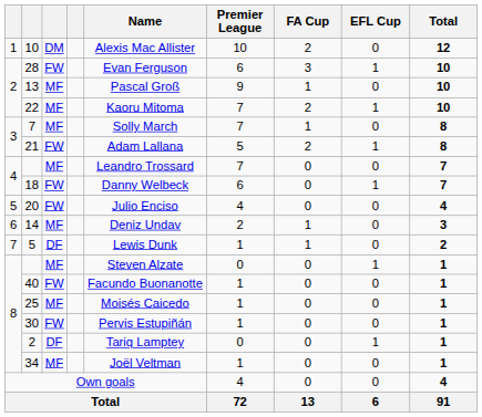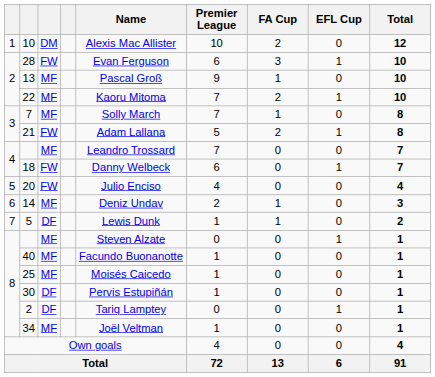 <table class="wikitable sortable" style="text-align:center">
 <tr>
 <th width=15></th>
 <th width=15></th>
 <th width=15></th>
 <th width=15></th>
 <th width=150>Name</th>
 <th width=80>Premier League</th>
 <th width=80>FA Cup</th>
 <th width=80>EFL Cup</th>
 <th width=80>Total</th>
 </tr>
 <tr>
 <td>1</td>
 <td>10</td>
 <td><a href='#'>DM</a></td>
 <td></td>
 <td><a href='#'>Alexis Mac Allister</a></td>
 <td>10</td>
 <td>2</td>
 <td>0</td>
 <td><strong>12</strong></td>
 </tr>
 <tr>
 <td rowspan=3>2</td>
 <td>28</td>
 <td><a href='#'>FW</a></td>
 <td></td>
 <td><a href='#'>Evan Ferguson</a></td>
 <td>6</td>
 <td>3</td>
 <td>1</td>
 <td><strong>10</strong></td>
 </tr>
 <tr>
 <td>13</td>
 <td><a href='#'>MF</a></td>
 <td></td>
 <td><a href='#'>Pascal Groß</a></td>
 <td>9</td>
 <td>1</td>
 <td>0</td>
 <td><strong>10</strong></td>
 </tr>
 <tr>
 <td>22</td>
 <td><a href='#'>MF</a></td>
 <td></td>
 <td><a href='#'>Kaoru Mitoma</a></td>
 <td>7</td>
 <td>2</td>
 <td>1</td>
 <td><strong>10</strong></td>
 </tr>
 <tr>
 <td rowspan=2>3</td>
 <td>7</td>
 <td><a href='#'>MF</a></td>
 <td></td>
 <td><a href='#'>Solly March</a></td>
 <td>7</td>
 <td>1</td>
 <td>0</td>
 <td><strong>8</strong></td>
 </tr>
 <tr>
 <td>21</td>
 <td><a href='#'>FW</a></td>
 <td></td>
 <td><a href='#'>Adam Lallana</a></td>
 <td>5</td>
 <td>2</td>
 <td>1</td>
 <td><strong>8</strong></td>
 </tr>
 <tr>
 <td rowspan=2>4</td>
 <td></td>
 <td><a href='#'>MF</a></td>
 <td></td>
 <td><a href='#'>Leandro Trossard</a></td>
 <td>7</td>
 <td>0</td>
 <td>0</td>
 <td><strong>7</strong></td>
 </tr>
 <tr>
 <td>18</td>
 <td><a href='#'>FW</a></td>
 <td></td>
 <td><a href='#'>Danny Welbeck</a></td>
 <td>6</td>
 <td>0</td>
 <td>1</td>
 <td><strong>7</strong></td>
 </tr>
 <tr>
 <td>5</td>
 <td>20</td>
 <td><a href='#'>FW</a></td>
 <td></td>
 <td><a href='#'>Julio Enciso</a></td>
 <td>4</td>
 <td>0</td>
 <td>0</td>
 <td><strong>4</strong></td>
 </tr>
 <tr>
 <td>6</td>
 <td>14</td>
 <td><a href='#'>MF</a></td>
 <td></td>
 <td><a href='#'>Deniz Undav</a></td>
 <td>2</td>
 <td>1</td>
 <td>0</td>
 <td><strong>3</strong></td>
 </tr>
 <tr>
 <td>7</td>
 <td>5</td>
 <td><a href='#'>DF</a></td>
 <td></td>
 <td><a href='#'>Lewis Dunk</a></td>
 <td>1</td>
 <td>1</td>
 <td>0</td>
 <td><strong>2</strong></td>
 </tr>
 <tr>
 <td rowspan=6>8</td>
 <td></td>
 <td><a href='#'>MF</a></td>
 <td></td>
 <td><a href='#'>Steven Alzate</a></td>
 <td>0</td>
 <td>0</td>
 <td>1</td>
 <td><strong>1</strong></td>
 </tr>
 <tr>
 <td>40</td>
-<td><a href='#'>FW</a></td>
+<td><a href='#'>MF</a></td>
 <td></td>
 <td><a href='#'>Facundo Buonanotte</a></td>
 <td>1</td>
 <td>0</td>
 <td>0</td>
 <td><strong>1</strong></td>
 </tr>
 <tr>
 <td>25</td>
 <td><a href='#'>MF</a></td>
 <td></td>
 <td><a href='#'>Moisés Caicedo</a></td>
 <td>1</td>
 <td>0</td>
 <td>0</td>
 <td><strong>1</strong></td>
 </tr>
 <tr>
 <td>30</td>
-<td><a href='#'>FW</a></td>
+<td><a href='#'>DF</a></td>
 <td></td>
 <td><a href='#'>Pervis Estupiñán</a></td>
 <td>1</td>
 <td>0</td>
 <td>0</td>
 <td><strong>1</strong></td>
 </tr>
 <tr>
 <td>2</td>
 <td><a href='#'>DF</a></td>
 <td></td>
 <td><a href='#'>Tariq Lamptey</a></td>
 <td>0</td>
 <td>0</td>
 <td>1</td>
 <td><strong>1</strong></td>
 </tr>
 <tr>
 <td>34</td>
 <td><a href='#'>MF</a></td>
 <td></td>
 <td><a href='#'>Joël Veltman</a></td>
 <td>1</td>
 <td>0</td>
 <td>0</td>
 <td><strong>1</strong></td>
 </tr>
 <tr>
 <td colspan=5><a href='#'>Own goals</a></td>
 <td>4</td>
 <td>0</td>
 <td>0</td>
 <td><strong>4</strong></td>
 </tr>
 <tr>
 <th colspan="5">Total</th>
 <th>72</th>
 <th>13</th>
 <th>6</th>
 <th>91</th>
 </tr>
 </table>
